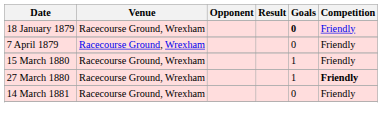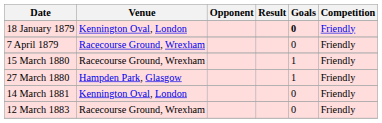 <table class="wikitable">
 <tr>
 <th>Date</th>
 <th>Venue</th>
 <th>Opponent</th>
 <th>Result</th>
 <th>Goals</th>
 <th>Competition</th>
 </tr>
 <tr>
 </tr>
 <tr bgcolor="#ffdddd">
 <td>18 January 1879</td>
-<td>Racecourse Ground, Wrexham</td>
+<td><a href='#'>Kennington Oval</a>, <a href='#'>London</a></td>
 <td></td>
 <td></td>
 <td><strong>0</strong></td>
 <td><a href='#'>Friendly</a></td>
 </tr>
 <tr>
 </tr>
 <tr bgcolor="#ffdddd">
 <td>7 April 1879</td>
 <td><a href='#'>Racecourse Ground</a>, <a href='#'>Wrexham</a></td>
 <td></td>
 <td></td>
 <td>0</td>
 <td>Friendly</td>
 </tr>
 <tr>
 </tr>
 <tr bgcolor="#ffdddd">
 <td>15 March 1880</td>
 <td>Racecourse Ground, Wrexham</td>
 <td></td>
 <td></td>
 <td>1</td>
 <td>Friendly</td>
 </tr>
 <tr>
 </tr>
 <tr bgcolor="#ffdddd">
 <td>27 March 1880</td>
-<td>Racecourse Ground, Wrexham</td>
+<td><a href='#'>Hampden Park</a>, <a href='#'>Glasgow</a></td>
 <td></td>
 <td></td>
 <td>1</td>
-<td><strong>Friendly</strong></td>
+<td>Friendly</td>
 </tr>
 <tr>
 </tr>
 <tr bgcolor="#ffdddd">
 <td>14 March 1881</td>
+<td><a href='#'>Kennington Oval</a>, <a href='#'>London</a></td>
+<td></td>
+<td></td>
+<td>0</td>
+<td>Friendly</td>
+</tr>
+<tr>
+</tr>
+<tr bgcolor="#ffdddd">
+<td>12 March 1883</td>
 <td>Racecourse Ground, Wrexham</td>
 <td></td>
 <td></td>
 <td>0</td>
 <td>Friendly</td>
 </tr>
 <tr>
 </tr>
-<tr>
-</tr>
 </table>
